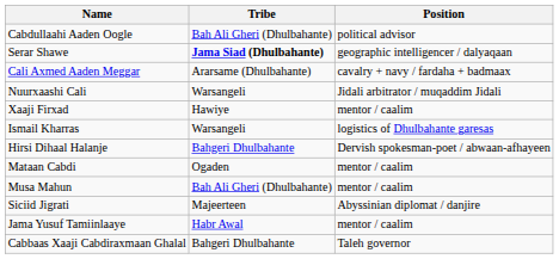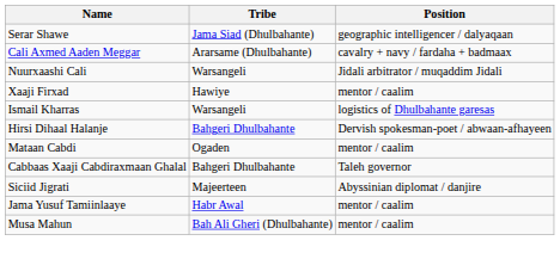 <table class="wikitable">
 <tr>
 <th>Name</th>
 <th>Tribe</th>
 <th>Position</th>
 </tr>
 <tr>
-<td>Cabdullaahi Aaden Oogle</td>
-<td><a href='#'>Bah Ali Gheri</a> (Dhulbahante)</td>
-<td>political advisor</td>
-</tr>
-<tr>
 <td>Serar Shawe</td>
-<td><strong><a href='#'>Jama Siad</a> (Dhulbahante)</strong></td>
+<td><a href='#'>Jama Siad</a> (Dhulbahante)</td>
 <td>geographic intelligencer / dalyaqaan</td>
 </tr>
 <tr>
 <td><a href='#'>Cali Axmed Aaden Meggar</a></td>
 <td>Ararsame (Dhulbahante)</td>
 <td>cavalry + navy / fardaha + badmaax</td>
 </tr>
 <tr>
 <td>Nuurxaashi Cali</td>
 <td>Warsangeli</td>
 <td>Jidali arbitrator / muqaddim Jidali</td>
 </tr>
 <tr>
 <td>Xaaji Firxad</td>
 <td>Hawiye</td>
 <td>mentor / caalim</td>
 </tr>
 <tr>
 <td>Ismail Kharras</td>
 <td>Warsangeli</td>
 <td>logistics of <a href='#'>Dhulbahante garesas</a></td>
 </tr>
 <tr>
 <td>Hirsi Dihaal Halanje</td>
 <td><a href='#'>Bahgeri Dhulbahante</a></td>
 <td>Dervish spokesman-poet / abwaan-afhayeen</td>
 </tr>
 <tr>
 <td>Mataan Cabdi</td>
 <td>Ogaden</td>
 <td>mentor / caalim</td>
 </tr>
 <tr>
-<td>Musa Mahun</td>
-<td><a href='#'>Bah Ali Gheri</a> (Dhulbahante)</td>
-<td>mentor / caalim</td>
+<td>Cabbaas Xaaji Cabdiraxmaan Ghalal</td>
+<td>Bahgeri Dhulbahante</td>
+<td>Taleh governor</td>
 </tr>
 <tr>
 <td>Siciid Jigrati</td>
 <td>Majeerteen</td>
 <td>Abyssinian diplomat / danjire</td>
 </tr>
 <tr>
 <td>Jama Yusuf Tamiinlaaye</td>
 <td><a href='#'>Habr Awal</a></td>
 <td>mentor / caalim</td>
 </tr>
 <tr>
-<td>Cabbaas Xaaji Cabdiraxmaan Ghalal</td>
-<td>Bahgeri Dhulbahante</td>
-<td>Taleh governor</td>
+<td>Musa Mahun</td>
+<td><a href='#'>Bah Ali Gheri</a> (Dhulbahante)</td>
+<td>mentor / caalim</td>
 </tr>
 </table>
